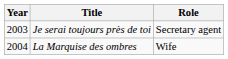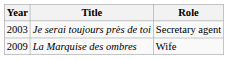 <table class="wikitable">
 <tr>
 <th>Year</th>
 <th>Title</th>
 <th>Role</th>
 </tr>
 <tr>
 <td>2003</td>
 <td><em>Je serai toujours près de toi</em></td>
 <td>Secretary agent</td>
 </tr>
 <tr>
-<td>2004</td>
+<td>2009</td>
 <td><em>La Marquise des ombres</em></td>
 <td>Wife</td>
 </tr>
 </table>
